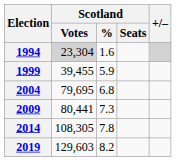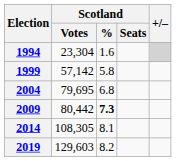 <table class="wikitable" style="text-align:right">
 <tr>
 <th rowspan=2>Election</th>
 <th colspan=3>Scotland</th>
 <th rowspan=2>+/–</th>
 </tr>
 <tr>
 <th>Votes</th>
 <th>%</th>
 <th>Seats</th>
 </tr>
 <tr>
 <th><a href='#'>1994</a></th>
-<td style="background: lightgrey;">23,304</td>
+<td>23,304</td>
 <td>1.6</td>
 <td></td>
 <td colspan=3 bgcolor="lightgrey"></td>
 </tr>
 <tr>
 <th><a href='#'>1999</a></th>
-<td>39,455</td>
-<td>5.9</td>
+<td>57,142</td>
+<td>5.8</td>
 <td></td>
 <td></td>
 </tr>
 <tr>
 <th><a href='#'>2004</a></th>
 <td>79,695</td>
 <td>6.8</td>
 <td></td>
 <td></td>
 </tr>
 <tr>
 <th><a href='#'>2009</a></th>
-<td>80,441</td>
-<td>7.3</td>
+<td>80,442</td>
+<td><strong>7.3</strong></td>
 <td></td>
 <td></td>
 </tr>
 <tr>
 <th><a href='#'>2014</a></th>
 <td>108,305</td>
-<td>7.8</td>
+<td>8.1</td>
 <td></td>
 <td></td>
 </tr>
 <tr>
 <th><a href='#'>2019</a></th>
 <td>129,603</td>
 <td>8.2</td>
 <td></td>
 <td></td>
 </tr>
 </table>
